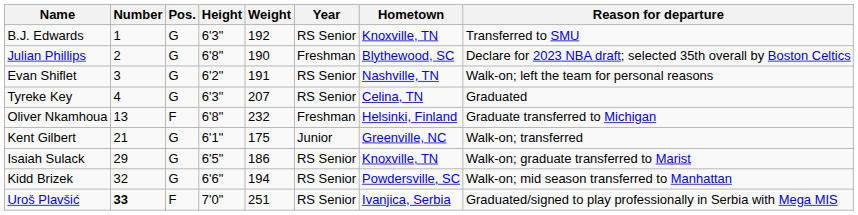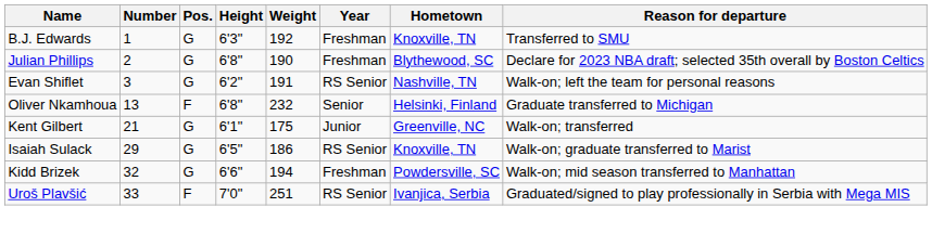 <table class="wikitable sortable" border="1">
 <tr>
 <th>Name</th>
 <th>Number</th>
 <th>Pos.</th>
 <th>Height</th>
 <th>Weight</th>
 <th>Year</th>
 <th>Hometown</th>
 <th class="unsortable">Reason for departure</th>
 </tr>
 <tr>
 <td>B.J. Edwards</td>
 <td>1</td>
 <td>G</td>
 <td>6'3"</td>
 <td>192</td>
-<td>RS Senior</td>
+<td>Freshman</td>
 <td><a href='#'>Knoxville, TN</a></td>
 <td>Transferred to <a href='#'>SMU</a></td>
 </tr>
 <tr>
 <td><a href='#'>Julian Phillips</a></td>
 <td>2</td>
 <td>G</td>
 <td>6'8"</td>
 <td>190</td>
 <td>Freshman</td>
 <td><a href='#'>Blythewood, SC</a></td>
 <td>Declare for <a href='#'>2023 NBA draft</a>; selected 35th overall by <a href='#'>Boston Celtics</a></td>
 </tr>
 <tr>
 <td>Evan Shiflet</td>
 <td>3</td>
 <td>G</td>
 <td>6'2"</td>
 <td>191</td>
 <td>RS Senior</td>
 <td><a href='#'>Nashville, TN</a></td>
 <td>Walk-on; left the team for personal reasons</td>
 </tr>
 <tr>
-<td>Tyreke Key</td>
-<td>4</td>
-<td>G</td>
-<td>6'3"</td>
-<td>207</td>
-<td>RS Senior</td>
-<td><a href='#'>Celina, TN</a></td>
-<td>Graduated</td>
-</tr>
-<tr>
 <td>Oliver Nkamhoua</td>
 <td>13</td>
 <td>F</td>
 <td>6'8"</td>
 <td>232</td>
-<td>Freshman</td>
+<td>Senior</td>
 <td><a href='#'>Helsinki, Finland</a></td>
 <td>Graduate transferred to <a href='#'>Michigan</a></td>
 </tr>
 <tr>
 <td>Kent Gilbert</td>
 <td>21</td>
 <td>G</td>
 <td>6'1"</td>
 <td>175</td>
 <td>Junior</td>
 <td><a href='#'>Greenville, NC</a></td>
 <td>Walk-on; transferred</td>
 </tr>
 <tr>
 <td>Isaiah Sulack</td>
 <td>29</td>
 <td>G</td>
 <td>6'5"</td>
 <td>186</td>
 <td>RS Senior</td>
 <td><a href='#'>Knoxville, TN</a></td>
 <td>Walk-on; graduate transferred to <a href='#'>Marist</a></td>
 </tr>
 <tr>
 <td>Kidd Brizek</td>
 <td>32</td>
 <td>G</td>
 <td>6'6"</td>
 <td>194</td>
-<td>RS Senior</td>
+<td>Freshman</td>
 <td><a href='#'>Powdersville, SC</a></td>
 <td>Walk-on; mid season transferred to <a href='#'>Manhattan</a></td>
 </tr>
 <tr>
 <td><a href='#'>Uroš Plavšić</a></td>
-<td><strong>33</strong></td>
+<td>33</td>
 <td>F</td>
 <td>7'0"</td>
 <td>251</td>
 <td>RS Senior</td>
 <td><a href='#'>Ivanjica, Serbia</a></td>
 <td>Graduated/signed to play professionally in Serbia with <a href='#'>Mega MIS</a></td>
 </tr>
 </table>
